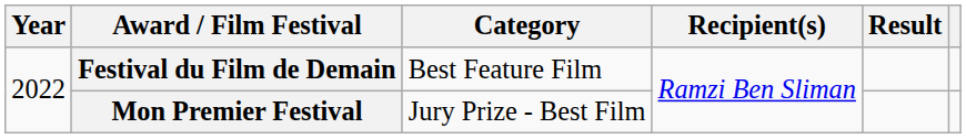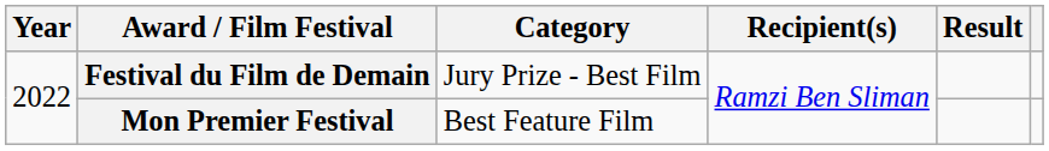 <table class="wikitable sortable plainrowheaders">
 <tr>
 <th scope="col">Year</th>
 <th scope="col">Award / Film Festival</th>
 <th scope="col">Category</th>
 <th scope="col">Recipient(s)</th>
 <th scope="col">Result</th>
 <th scope="col" class="unsortable"></th>
 </tr>
 <tr>
 <td rowspan="2">2022</td>
 <th scope="row">Festival du Film de Demain</th>
-<td>Best Feature Film</td>
+<td>Jury Prize - Best Film</td>
 <td rowspan="2"><em><a href='#'>Ramzi Ben Sliman</a></em></td>
 <td></td>
 <td></td>
 </tr>
 <tr>
 <th scope="row">Mon Premier Festival</th>
-<td>Jury Prize - Best Film</td>
+<td>Best Feature Film</td>
 <td></td>
 <td></td>
 </tr>
 </table>
